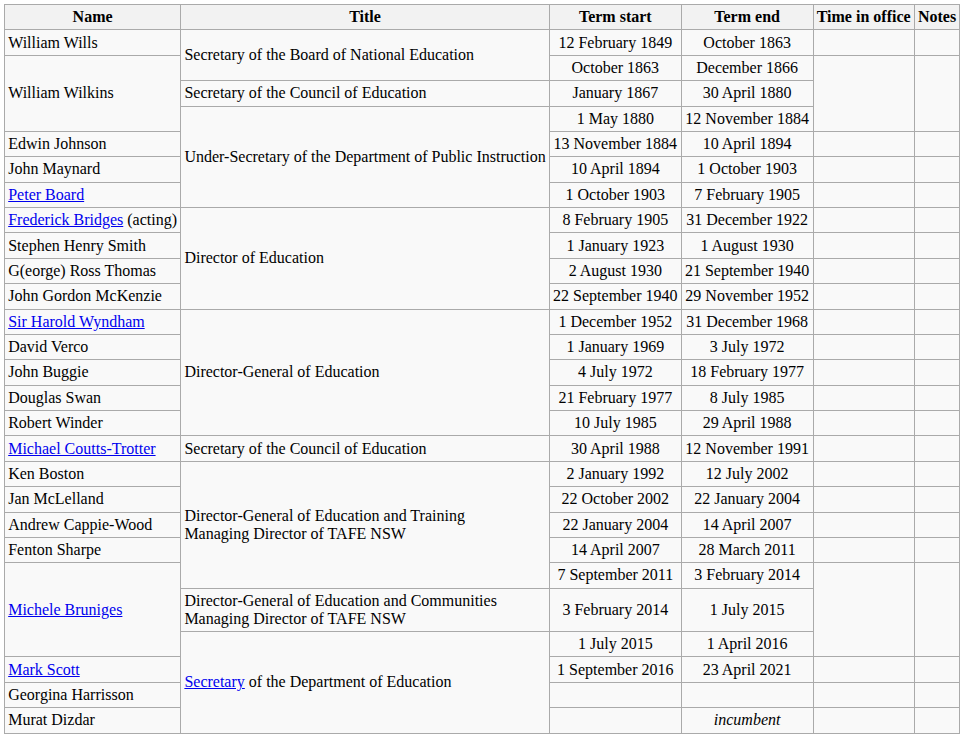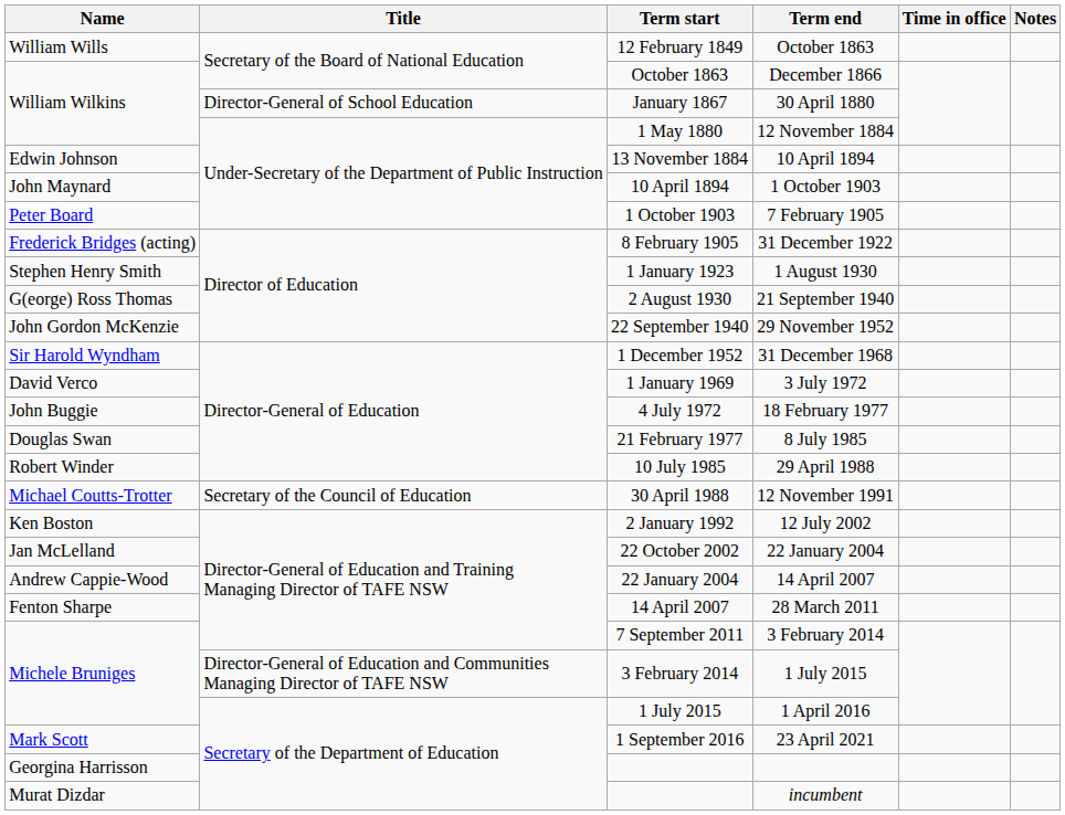 <table class="wikitable">
 <tr>
 <th>Name</th>
 <th>Title</th>
 <th>Term start</th>
 <th>Term end</th>
 <th>Time in office</th>
 <th>Notes</th>
 </tr>
 <tr>
 <td>William Wills</td>
 <td rowspan="2">Secretary of the Board of National Education</td>
 <td align=center>12 February 1849</td>
 <td align=center>October 1863</td>
 <td align=right></td>
 <td></td>
 </tr>
 <tr>
 <td rowspan="3">William Wilkins</td>
 <td align=center>October 1863</td>
 <td align=center>December 1866</td>
 <td rowspan=3 align=right></td>
 <td rowspan=3></td>
 </tr>
 <tr>
-<td>Secretary of the Council of Education</td>
+<td>Director-General of School Education</td>
 <td align=center>January 1867</td>
 <td align=center>30 April 1880</td>
 </tr>
 <tr>
 <td rowspan="4">Under-Secretary of the Department of Public Instruction</td>
 <td align=center>1 May 1880</td>
 <td align=center>12 November 1884</td>
 </tr>
 <tr>
 <td>Edwin Johnson</td>
 <td align=center>13 November 1884</td>
 <td align=center>10 April 1894</td>
 <td align=right></td>
 <td></td>
 </tr>
 <tr>
 <td>John Maynard</td>
 <td align=center>10 April 1894</td>
 <td align=center>1 October 1903</td>
 <td align=right></td>
 <td></td>
 </tr>
 <tr>
 <td><a href='#'>Peter Board</a></td>
 <td align=center>1 October 1903</td>
 <td align=center>7 February 1905</td>
 <td align=right></td>
 <td></td>
 </tr>
 <tr>
 <td><a href='#'>Frederick Bridges</a> (acting)</td>
 <td rowspan="4">Director of Education</td>
 <td align=center>8 February 1905</td>
 <td align=center>31 December 1922</td>
 <td align=right><strong></strong></td>
 <td></td>
 </tr>
 <tr>
 <td>Stephen Henry Smith</td>
 <td align=center>1 January 1923</td>
 <td align=center>1 August 1930</td>
 <td align=right></td>
 <td></td>
 </tr>
 <tr>
 <td>G(eorge) Ross Thomas</td>
 <td align=center>2 August 1930</td>
 <td align=center>21 September 1940</td>
 <td align=right></td>
 <td></td>
 </tr>
 <tr>
 <td>John Gordon McKenzie</td>
 <td align=center>22 September 1940</td>
 <td align=center>29 November 1952</td>
 <td align=right></td>
 <td></td>
 </tr>
 <tr>
 <td><a href='#'>Sir Harold Wyndham</a></td>
 <td rowspan="5">Director-General of Education</td>
 <td align=center>1 December 1952</td>
 <td align=center>31 December 1968</td>
 <td align=right></td>
 <td></td>
 </tr>
 <tr>
 <td>David Verco</td>
 <td align=center>1 January 1969</td>
 <td align=center>3 July 1972</td>
 <td align=right></td>
 <td></td>
 </tr>
 <tr>
 <td>John Buggie</td>
 <td align=center>4 July 1972</td>
 <td align=center>18 February 1977</td>
 <td align=right></td>
 <td></td>
 </tr>
 <tr>
 <td>Douglas Swan</td>
 <td align=center>21 February 1977</td>
 <td align=center>8 July 1985</td>
 <td align=right></td>
 <td></td>
 </tr>
 <tr>
 <td>Robert Winder</td>
 <td align=center>10 July 1985</td>
 <td align=center>29 April 1988</td>
 <td align=right></td>
 <td></td>
 </tr>
 <tr>
 <td><a href='#'>Michael Coutts-Trotter</a></td>
 <td>Secretary of the Council of Education</td>
 <td align=center>30 April 1988</td>
 <td align=center>12 November 1991</td>
 <td align=right></td>
 <td></td>
 </tr>
 <tr>
 <td>Ken Boston</td>
 <td rowspan="5">Director-General of Education and Training<br>Managing Director of TAFE NSW</td>
 <td align=center>2 January 1992</td>
 <td align=center>12 July 2002</td>
 <td align=right></td>
 <td></td>
 </tr>
 <tr>
 <td>Jan McLelland</td>
 <td align=center>22 October 2002</td>
 <td align=center>22 January 2004</td>
 <td align=right></td>
 <td></td>
 </tr>
 <tr>
 <td>Andrew Cappie-Wood</td>
 <td align=center>22 January 2004</td>
 <td align=center>14 April 2007</td>
 <td align=right></td>
 <td></td>
 </tr>
 <tr>
 <td>Fenton Sharpe</td>
 <td align=center>14 April 2007</td>
 <td align=center>28 March 2011</td>
 <td align=right></td>
 <td></td>
 </tr>
 <tr>
 <td rowspan="3"><a href='#'>Michele Bruniges</a></td>
 <td align=center>7 September 2011</td>
 <td align=center>3 February 2014</td>
 <td rowspan=3 align=right></td>
 <td rowspan=3></td>
 </tr>
 <tr>
 <td>Director-General of Education and Communities<br>Managing Director of TAFE NSW</td>
 <td align=center>3 February 2014</td>
 <td align=center>1 July 2015</td>
 </tr>
 <tr>
 <td rowspan="4"><a href='#'>Secretary</a> of the Department of Education</td>
 <td align=center>1 July 2015</td>
 <td align=center>1 April 2016</td>
 </tr>
 <tr>
 <td><a href='#'>Mark Scott</a></td>
 <td align=center>1 September 2016</td>
 <td align=center>23 April 2021</td>
 <td></td>
 <td></td>
 </tr>
 <tr>
 <td>Georgina Harrisson</td>
 <td align=center></td>
 <td align=center></td>
 <td align=right></td>
 <td></td>
 </tr>
 <tr>
 <td>Murat Dizdar</td>
 <td align=center></td>
 <td align=center><em>incumbent</em></td>
 <td align=right></td>
 <td></td>
 </tr>
 </table>
